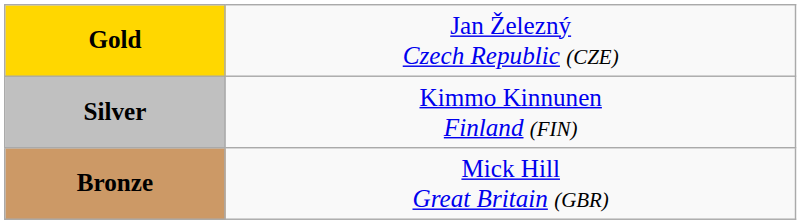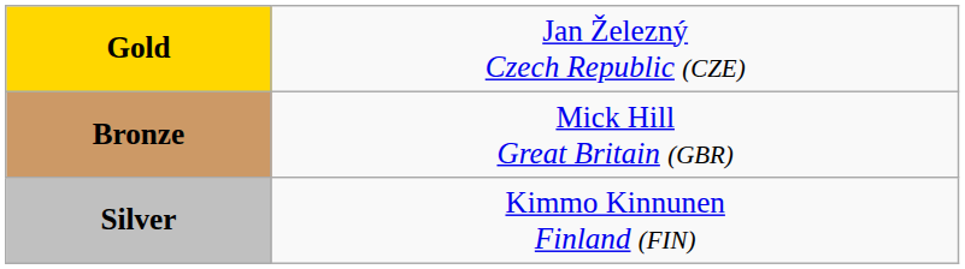 <table class="wikitable" style=" text-align:center; font-size:110%;" width="35%">
 <tr>
 <td bgcolor="gold"><strong>Gold</strong></td>
 <td> <a href='#'>Jan Železný</a><br><em><a href='#'>Czech Republic</a> <small>(CZE)</small></em></td>
 </tr>
 <tr>
+<td bgcolor="CC9966"><strong>Bronze</strong></td>
+<td> <a href='#'>Mick Hill</a><br><em><a href='#'>Great Britain</a> <small>(GBR)</small></em></td>
+</tr>
+<tr>
 <td bgcolor="silver"><strong>Silver</strong></td>
 <td> <a href='#'>Kimmo Kinnunen</a><br><em><a href='#'>Finland</a> <small>(FIN)</small></em></td>
 </tr>
-<tr>
-<td bgcolor="CC9966"><strong>Bronze</strong></td>
-<td> <a href='#'>Mick Hill</a><br><em><a href='#'>Great Britain</a> <small>(GBR)</small></em></td>
-</tr>
 </table>
